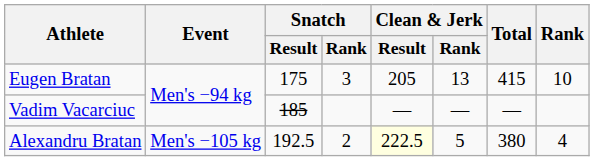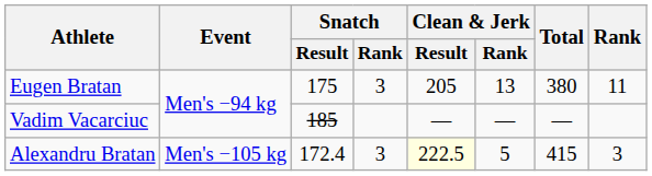 <table class="wikitable" style="font-size:90%">
 <tr>
 <th rowspan="2">Athlete</th>
 <th rowspan="2">Event</th>
 <th colspan="2">Snatch</th>
 <th colspan="2">Clean & Jerk</th>
 <th rowspan="2">Total</th>
 <th rowspan="2">Rank</th>
 </tr>
 <tr style="font-size:95%">
 <th>Result</th>
 <th>Rank</th>
 <th>Result</th>
 <th>Rank</th>
 </tr>
 <tr align=center>
 <td align=left><a href='#'>Eugen Bratan</a></td>
 <td align=left rowspan=2><a href='#'>Men's −94 kg</a></td>
 <td>175</td>
 <td>3</td>
 <td>205</td>
 <td>13</td>
-<td>415</td>
-<td>10</td>
+<td>380</td>
+<td>11</td>
 </tr>
 <tr align=center>
 <td align=left><a href='#'>Vadim Vacarciuc</a></td>
 <td><s>185</s></td>
 <td></td>
 <td>—</td>
 <td>—</td>
 <td>—</td>
 <td></td>
 </tr>
 <tr align=center>
 <td align=left><a href='#'>Alexandru Bratan</a></td>
 <td align=left><a href='#'>Men's −105 kg</a></td>
-<td>192.5</td>
-<td>2</td>
+<td>172.4</td>
+<td>3</td>
 <td style="background: lightyellow;">222.5</td>
 <td>5</td>
-<td>380</td>
-<td>4</td>
+<td>415</td>
+<td>3</td>
 </tr>
 </table>
